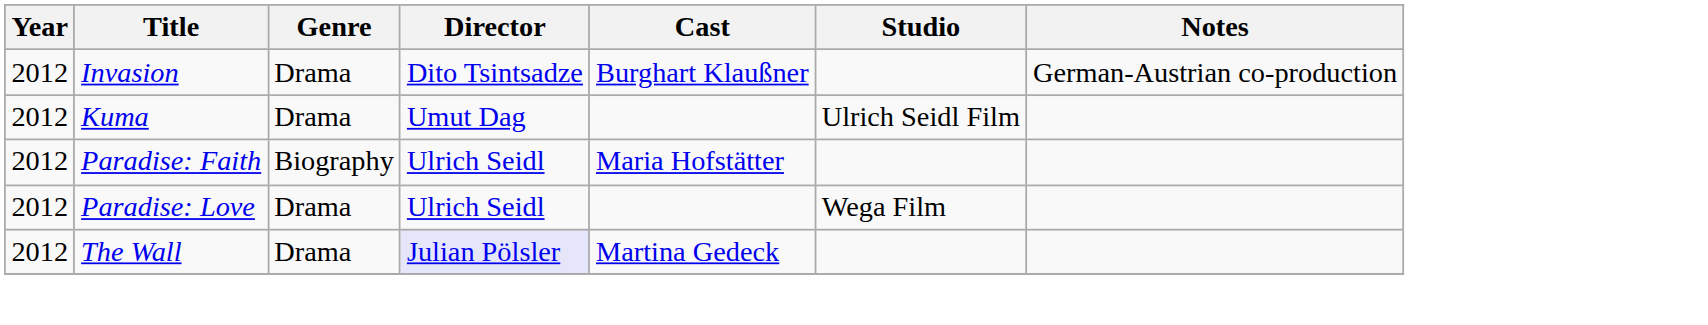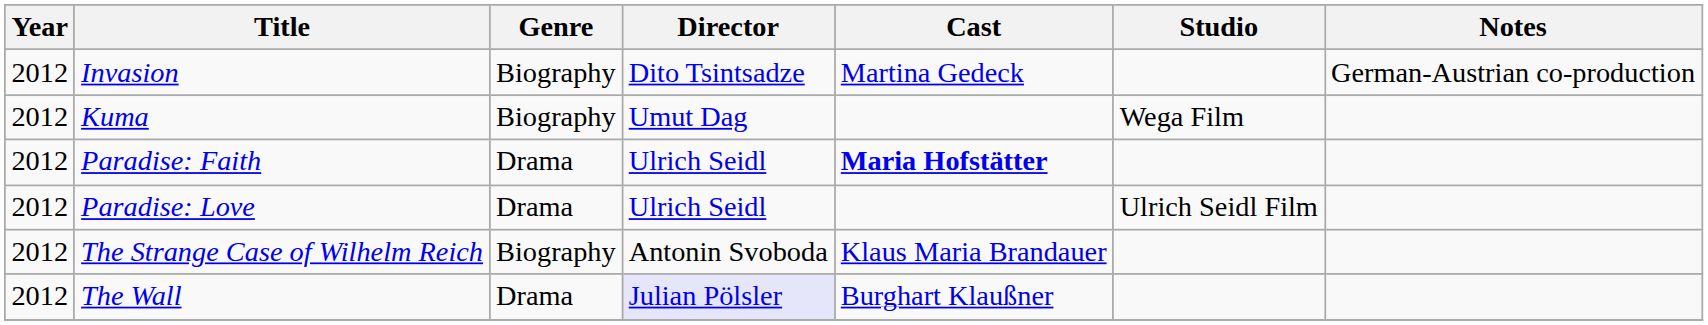 <table class="wikitable">
 <tr>
 <th>Year</th>
 <th>Title</th>
 <th>Genre</th>
 <th>Director</th>
 <th>Cast</th>
 <th>Studio</th>
 <th>Notes</th>
 </tr>
 <tr>
 <td>2012</td>
 <td><em><a href='#'>Invasion</a></em></td>
-<td>Drama</td>
+<td>Biography</td>
 <td><a href='#'>Dito Tsintsadze</a></td>
-<td><a href='#'>Burghart Klaußner</a></td>
+<td><a href='#'>Martina Gedeck</a></td>
 <td></td>
 <td>German-Austrian co-production</td>
 </tr>
 <tr>
 <td>2012</td>
 <td><em><a href='#'>Kuma</a></em></td>
-<td>Drama</td>
+<td>Biography</td>
 <td><a href='#'>Umut Dag</a></td>
 <td></td>
-<td>Ulrich Seidl Film</td>
+<td>Wega Film</td>
 <td></td>
 </tr>
 <tr>
 <td>2012</td>
 <td><em><a href='#'>Paradise: Faith</a></em></td>
-<td>Biography</td>
+<td>Drama</td>
 <td><a href='#'>Ulrich Seidl</a></td>
-<td><a href='#'>Maria Hofstätter</a></td>
+<td><strong><a href='#'>Maria Hofstätter</a></strong></td>
 <td></td>
 <td></td>
 </tr>
 <tr>
 <td>2012</td>
 <td><em><a href='#'>Paradise: Love</a></em></td>
 <td>Drama</td>
 <td><a href='#'>Ulrich Seidl</a></td>
 <td></td>
-<td>Wega Film</td>
+<td>Ulrich Seidl Film</td>
+<td></td>
+</tr>
+<tr>
+<td>2012</td>
+<td><em><a href='#'>The Strange Case of Wilhelm Reich</a></em></td>
+<td>Biography</td>
+<td>Antonin Svoboda</td>
+<td><a href='#'>Klaus Maria Brandauer</a></td>
+<td></td>
 <td></td>
 </tr>
 <tr>
 <td>2012</td>
 <td><em><a href='#'>The Wall</a></em></td>
 <td>Drama</td>
 <td style="background: lavender;"><a href='#'>Julian Pölsler</a></td>
-<td><a href='#'>Martina Gedeck</a></td>
+<td><a href='#'>Burghart Klaußner</a></td>
 <td></td>
 <td></td>
 </tr>
 <tr>
 </tr>
 </table>
